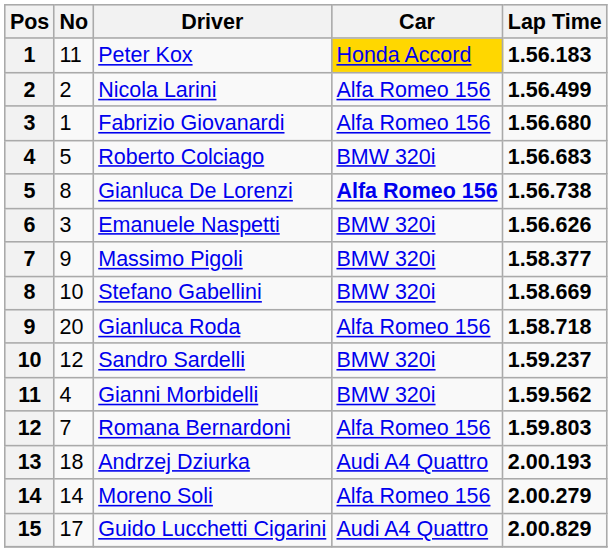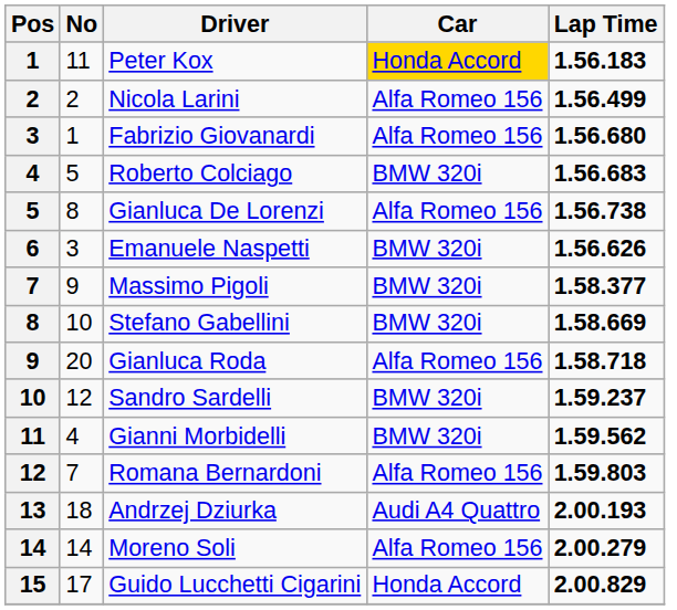 <table class="wikitable" style="font-size: 85%;">
 <tr>
 <th>Pos</th>
 <th>No</th>
 <th>Driver</th>
 <th>Car</th>
 <th>Lap Time</th>
 </tr>
 <tr>
 <th>1</th>
 <td>11</td>
 <td> <a href='#'>Peter Kox</a></td>
 <td style="background: gold;"><a href='#'>Honda Accord</a></td>
 <td><strong>1.56.183</strong></td>
 </tr>
 <tr>
 <th>2</th>
 <td>2</td>
 <td> <a href='#'>Nicola Larini</a></td>
 <td><a href='#'>Alfa Romeo 156</a></td>
 <td><strong>1.56.499</strong></td>
 </tr>
 <tr>
 <th>3</th>
 <td>1</td>
 <td> <a href='#'>Fabrizio Giovanardi</a></td>
 <td><a href='#'>Alfa Romeo 156</a></td>
 <td><strong>1.56.680</strong></td>
 </tr>
 <tr>
 <th>4</th>
 <td>5</td>
 <td> <a href='#'>Roberto Colciago</a></td>
 <td><a href='#'>BMW 320i</a></td>
 <td><strong>1.56.683</strong></td>
 </tr>
 <tr>
 <th>5</th>
 <td>8</td>
 <td> <a href='#'>Gianluca De Lorenzi</a></td>
-<td><strong><a href='#'>Alfa Romeo 156</a></strong></td>
+<td><a href='#'>Alfa Romeo 156</a></td>
 <td><strong>1.56.738</strong></td>
 </tr>
 <tr>
 <th>6</th>
 <td>3</td>
 <td> <a href='#'>Emanuele Naspetti</a></td>
 <td><a href='#'>BMW 320i</a></td>
 <td><strong>1.56.626</strong></td>
 </tr>
 <tr>
 <th>7</th>
 <td>9</td>
 <td> <a href='#'>Massimo Pigoli</a></td>
 <td><a href='#'>BMW 320i</a></td>
 <td><strong>1.58.377</strong></td>
 </tr>
 <tr>
 <th>8</th>
 <td>10</td>
 <td> <a href='#'>Stefano Gabellini</a></td>
 <td><a href='#'>BMW 320i</a></td>
 <td><strong>1.58.669</strong></td>
 </tr>
 <tr>
 <th>9</th>
 <td>20</td>
 <td> <a href='#'>Gianluca Roda</a></td>
 <td><a href='#'>Alfa Romeo 156</a></td>
 <td><strong>1.58.718</strong></td>
 </tr>
 <tr>
 <th>10</th>
 <td>12</td>
 <td> <a href='#'>Sandro Sardelli</a></td>
 <td><a href='#'>BMW 320i</a></td>
 <td><strong>1.59.237</strong></td>
 </tr>
 <tr>
 <th>11</th>
 <td>4</td>
 <td> <a href='#'>Gianni Morbidelli</a></td>
 <td><a href='#'>BMW 320i</a></td>
 <td><strong>1.59.562</strong></td>
 </tr>
 <tr>
 <th>12</th>
 <td>7</td>
 <td> <a href='#'>Romana Bernardoni</a></td>
 <td><a href='#'>Alfa Romeo 156</a></td>
 <td><strong>1.59.803</strong></td>
 </tr>
 <tr>
 <th>13</th>
 <td>18</td>
 <td> <a href='#'>Andrzej Dziurka</a></td>
 <td><a href='#'>Audi A4 Quattro</a></td>
 <td><strong>2.00.193</strong></td>
 </tr>
 <tr>
 <th>14</th>
 <td>14</td>
 <td> <a href='#'>Moreno Soli</a></td>
 <td><a href='#'>Alfa Romeo 156</a></td>
 <td><strong>2.00.279</strong></td>
 </tr>
 <tr>
 <th>15</th>
 <td>17</td>
 <td> <a href='#'>Guido Lucchetti Cigarini</a></td>
-<td><a href='#'>Audi A4 Quattro</a></td>
+<td><a href='#'>Honda Accord</a></td>
 <td><strong>2.00.829</strong></td>
 </tr>
 <tr>
 </tr>
 </table>
